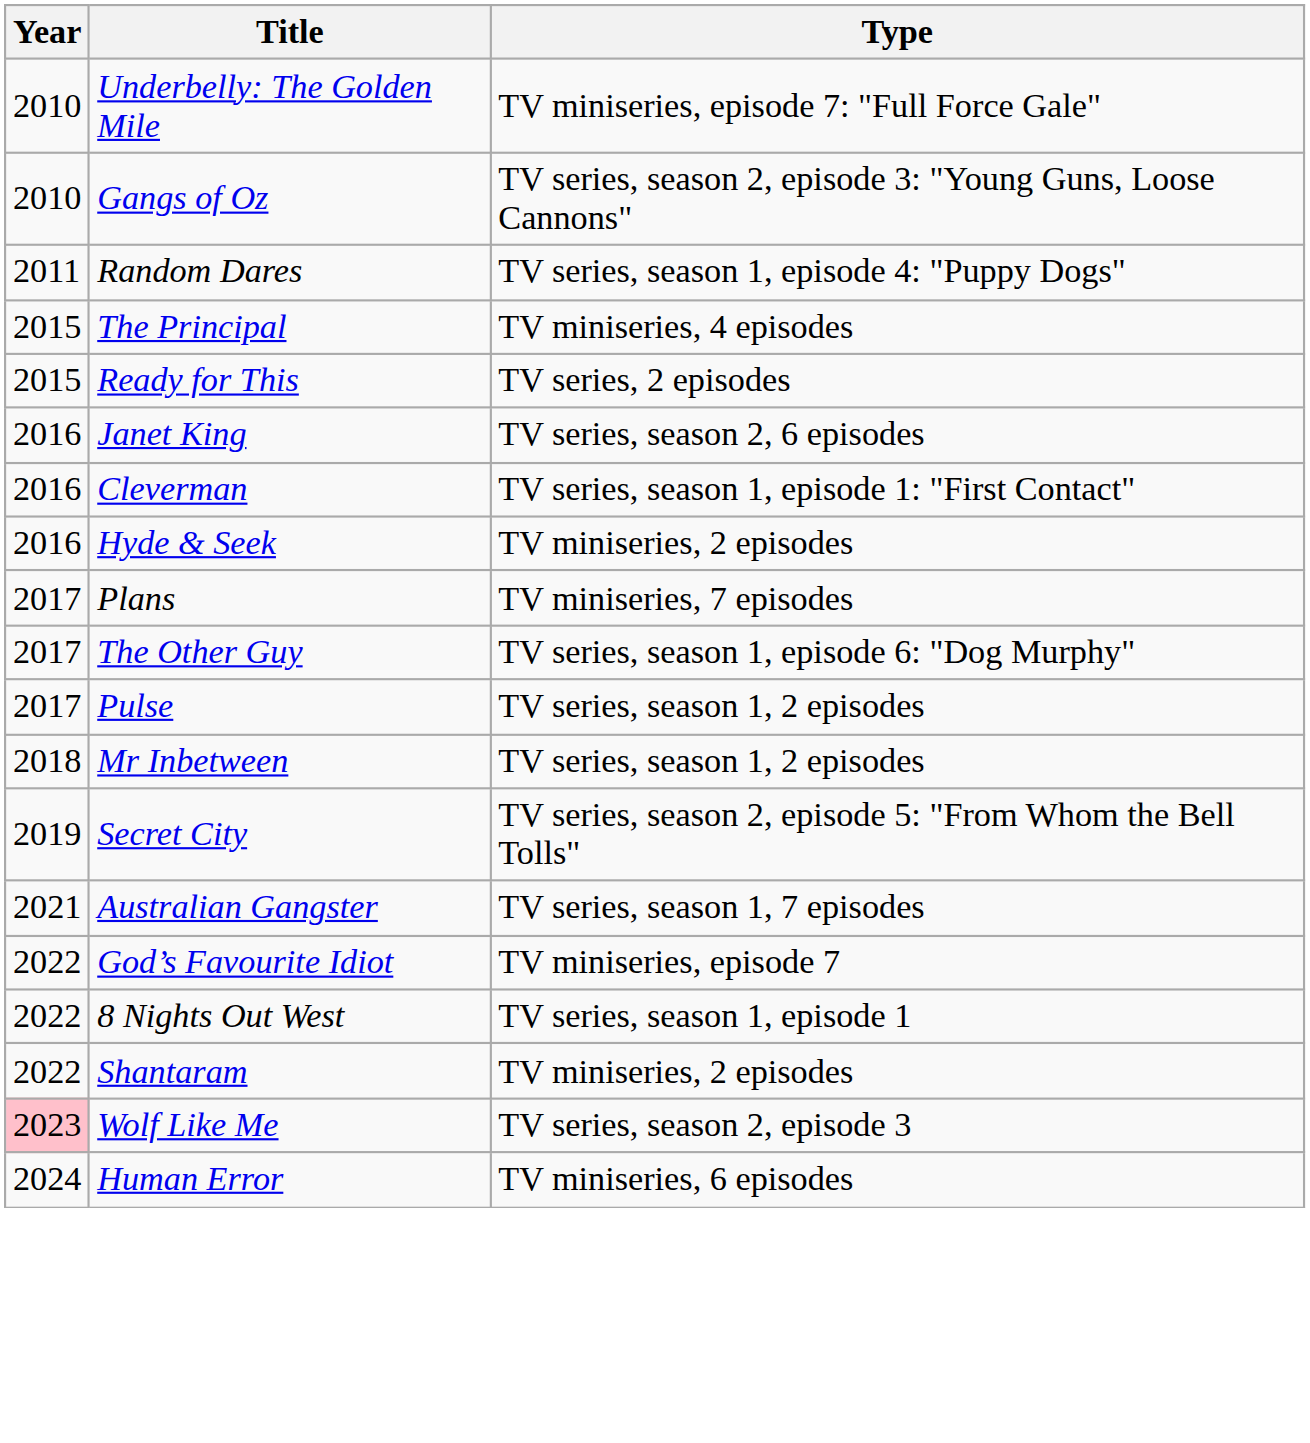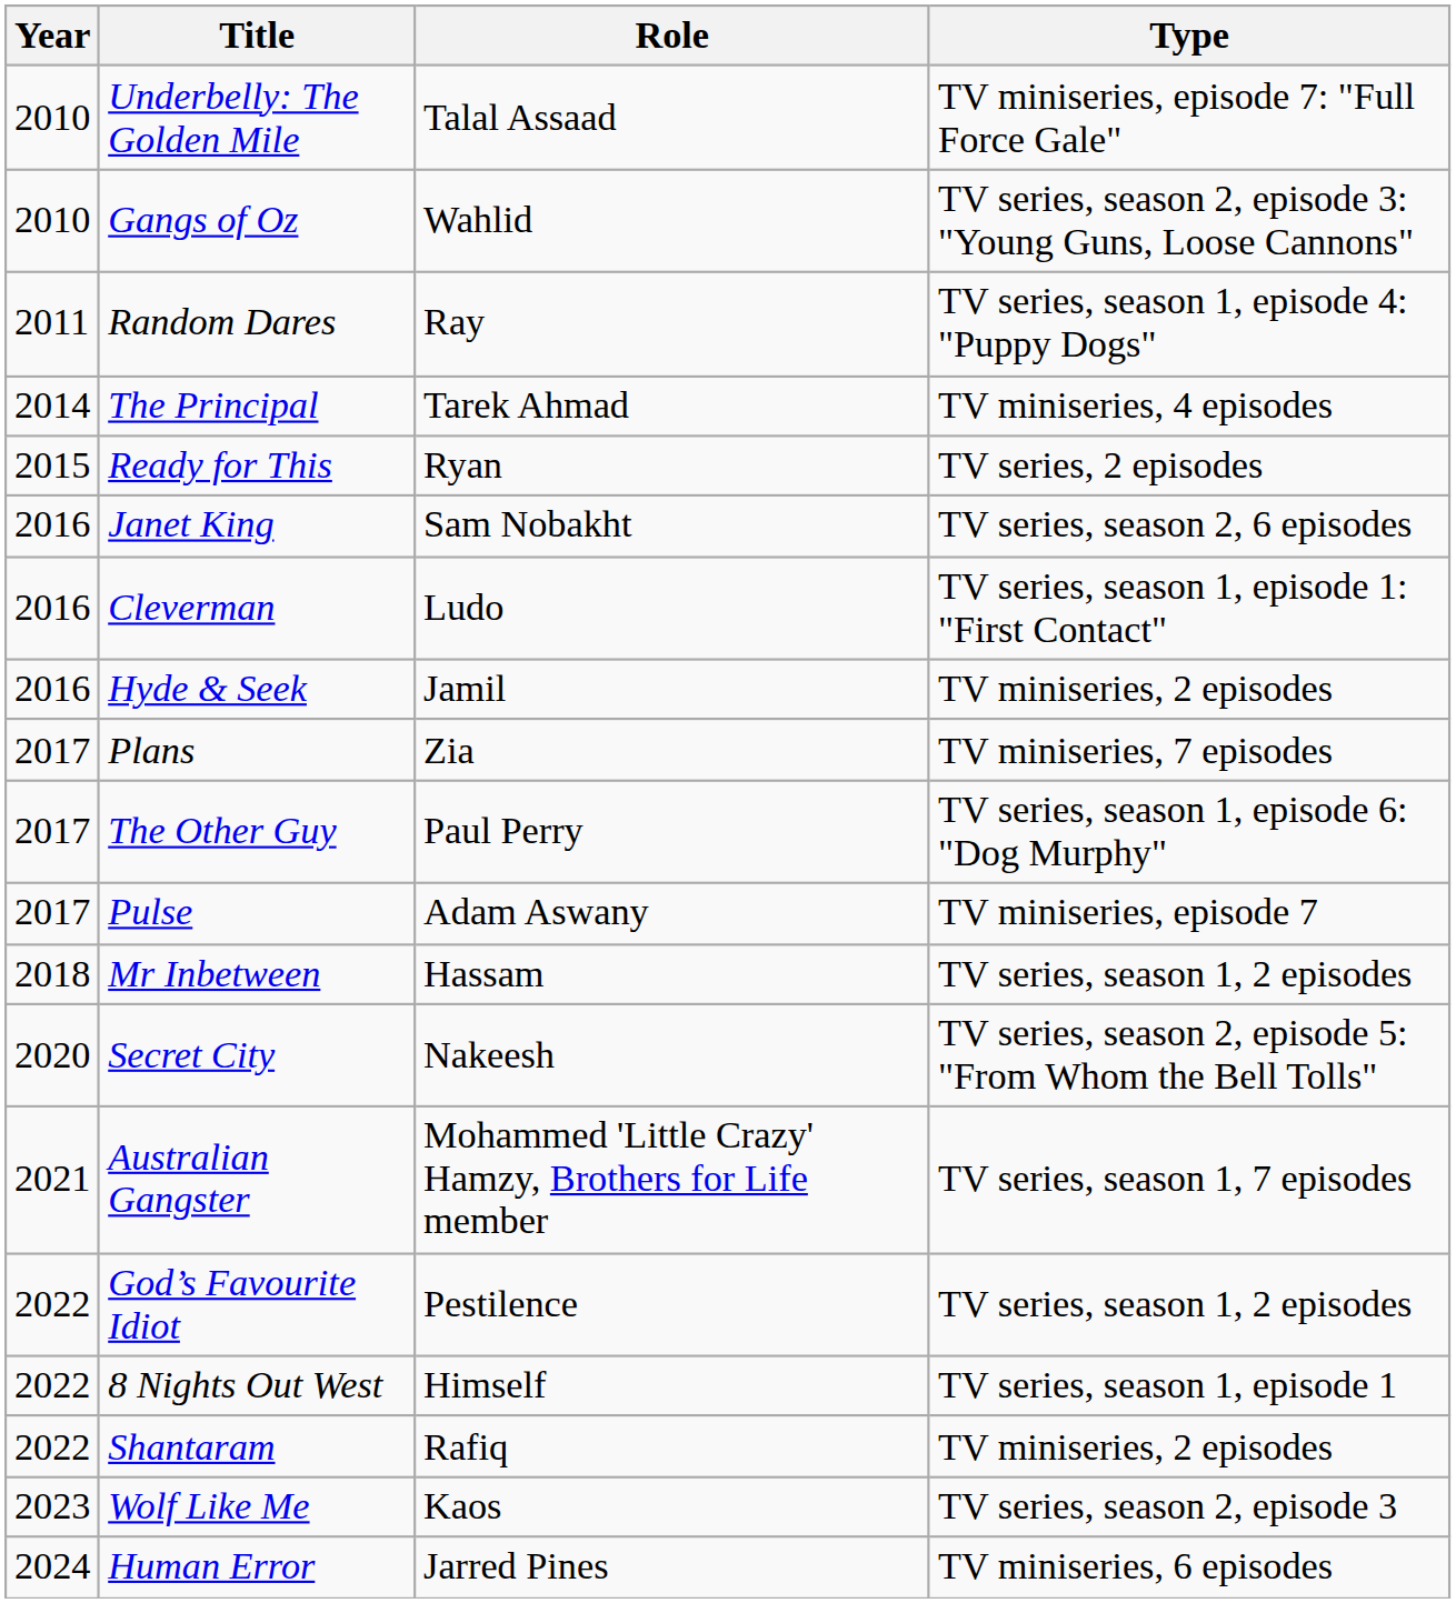 <table class="wikitable">
 <tr>
 <th>Year</th>
 <th>Title</th>
+<th>Role</th>
 <th>Type</th>
 </tr>
 <tr>
 <td>2010</td>
 <td><em><a href='#'>Underbelly: The Golden Mile</a></em></td>
+<td>Talal Assaad</td>
 <td>TV miniseries, episode 7: "Full Force Gale"</td>
 </tr>
 <tr>
 <td>2010</td>
 <td><em><a href='#'>Gangs of Oz</a></em></td>
+<td>Wahlid</td>
 <td>TV series, season 2, episode 3: "Young Guns, Loose Cannons"</td>
 </tr>
 <tr>
 <td>2011</td>
 <td><em>Random Dares</em></td>
+<td>Ray</td>
 <td>TV series, season 1, episode 4: "Puppy Dogs"</td>
 </tr>
 <tr>
-<td>2015</td>
+<td>2014</td>
 <td><em><a href='#'>The Principal</a></em></td>
+<td>Tarek Ahmad</td>
 <td>TV miniseries, 4 episodes</td>
 </tr>
 <tr>
 <td>2015</td>
 <td><em><a href='#'>Ready for This</a></em></td>
+<td>Ryan</td>
 <td>TV series, 2 episodes</td>
 </tr>
 <tr>
 <td>2016</td>
 <td><em><a href='#'>Janet King</a></em></td>
+<td>Sam Nobakht</td>
 <td>TV series, season 2, 6 episodes</td>
 </tr>
 <tr>
 <td>2016</td>
 <td><em><a href='#'>Cleverman</a></em></td>
+<td>Ludo</td>
 <td>TV series, season 1, episode 1: "First Contact"</td>
 </tr>
 <tr>
 <td>2016</td>
 <td><em><a href='#'>Hyde & Seek</a></em></td>
+<td>Jamil</td>
 <td>TV miniseries, 2 episodes</td>
 </tr>
 <tr>
 <td>2017</td>
 <td><em>Plans</em></td>
+<td>Zia</td>
 <td>TV miniseries, 7 episodes</td>
 </tr>
 <tr>
 <td>2017</td>
 <td><em><a href='#'>The Other Guy</a></em></td>
+<td>Paul Perry</td>
 <td>TV series, season 1, episode 6: "Dog Murphy"</td>
 </tr>
 <tr>
 <td>2017</td>
 <td><em><a href='#'>Pulse</a></em></td>
-<td>TV series, season 1, 2 episodes</td>
+<td>Adam Aswany</td>
+<td>TV miniseries, episode 7</td>
 </tr>
 <tr>
 <td>2018</td>
 <td><em><a href='#'>Mr Inbetween</a></em></td>
+<td>Hassam</td>
 <td>TV series,  season 1, 2 episodes</td>
 </tr>
 <tr>
-<td>2019</td>
+<td>2020</td>
 <td><em><a href='#'>Secret City</a></em></td>
+<td>Nakeesh</td>
 <td>TV series, season 2, episode 5: "From Whom the Bell Tolls"</td>
 </tr>
 <tr>
 <td>2021</td>
 <td><em><a href='#'>Australian Gangster</a></em></td>
+<td>Mohammed 'Little Crazy' Hamzy, <a href='#'>Brothers for Life</a> member</td>
 <td>TV series, season 1, 7 episodes </td>
 </tr>
 <tr>
 <td>2022</td>
 <td><em><a href='#'>God’s Favourite Idiot</a></em></td>
-<td>TV miniseries, episode 7</td>
+<td>Pestilence</td>
+<td>TV series, season 1, 2 episodes</td>
 </tr>
 <tr>
 <td>2022</td>
 <td><em>8 Nights Out West</em></td>
+<td>Himself</td>
 <td>TV series, season 1, episode 1</td>
 </tr>
 <tr>
 <td>2022</td>
 <td><em><a href='#'>Shantaram</a></em></td>
+<td>Rafiq</td>
 <td>TV miniseries, 2 episodes</td>
 </tr>
 <tr>
-<td style="background: pink;">2023</td>
+<td>2023</td>
 <td><em><a href='#'>Wolf Like Me</a></em></td>
+<td>Kaos</td>
 <td>TV series, season 2, episode 3</td>
 </tr>
 <tr>
 <td>2024</td>
 <td><em><a href='#'>Human Error</a></em></td>
+<td>Jarred Pines</td>
 <td>TV miniseries, 6 episodes</td>
 </tr>
 </table>
